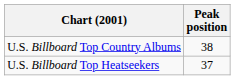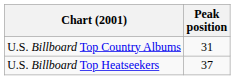 <table class="wikitable">
 <tr>
 <th>Chart (2001)</th>
 <th>Peak<br>position</th>
 </tr>
 <tr>
 <td>U.S. <em>Billboard</em> <a href='#'>Top Country Albums</a></td>
-<td align="center">38</td>
+<td align="center">31</td>
 </tr>
 <tr>
 <td>U.S. <em>Billboard</em> <a href='#'>Top Heatseekers</a></td>
 <td align="center">37</td>
 </tr>
 </table>
